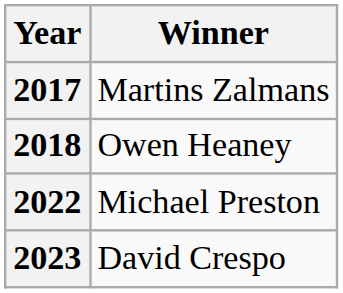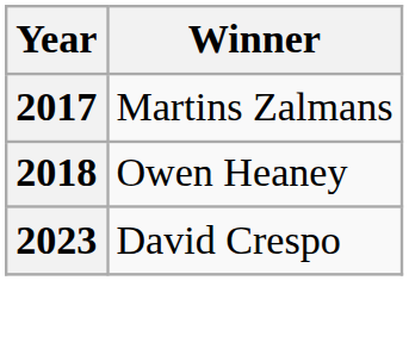 <table class="wikitable" style="font-size: 90%;">
 <tr>
 <th>Year</th>
 <th>Winner</th>
 </tr>
 <tr>
 <th>2017</th>
 <td>Martins Zalmans</td>
 </tr>
 <tr>
 <th>2018</th>
 <td>Owen Heaney</td>
 </tr>
 <tr>
-<th>2022</th>
-<td>Michael Preston</td>
-</tr>
-<tr>
 <th>2023</th>
 <td>David Crespo</td>
 </tr>
 </table>
